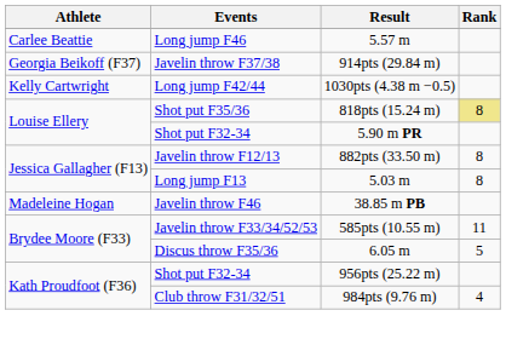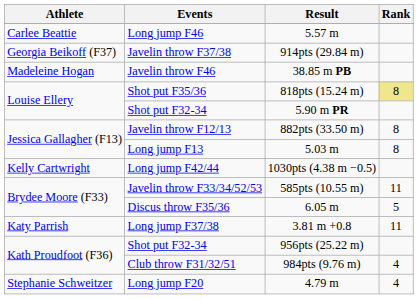 <table class=wikitable>
 <tr>
 <th>Athlete</th>
 <th>Events</th>
 <th>Result</th>
 <th>Rank</th>
 </tr>
 <tr>
 </tr>
 <tr>
 <td><a href='#'>Carlee Beattie</a></td>
 <td><a href='#'>Long jump F46</a></td>
 <td align="center">5.57 m</td>
 <td align="center"></td>
 </tr>
 <tr>
 <td><a href='#'>Georgia Beikoff</a> (F37)</td>
 <td><a href='#'>Javelin throw F37/38</a></td>
 <td align="center">914pts (29.84 m)</td>
 <td align="center"></td>
 </tr>
 <tr>
-<td><a href='#'>Kelly Cartwright</a></td>
-<td><a href='#'>Long jump F42/44</a></td>
-<td align="center">1030pts (4.38 m −0.5)</td>
+<td><a href='#'>Madeleine Hogan</a></td>
+<td><a href='#'>Javelin throw F46</a></td>
+<td align="center">38.85 m <strong>PB</strong></td>
 <td align="center"></td>
 </tr>
 <tr>
 <td rowspan=2><a href='#'>Louise Ellery</a></td>
 <td><a href='#'>Shot put F35/36</a></td>
 <td align="center">818pts (15.24 m)</td>
 <td align="center" style="background: khaki;">8</td>
 </tr>
 <tr>
 <td><a href='#'>Shot put F32-34</a></td>
 <td align="center">5.90 m <strong>PR</strong></td>
 <td align="center"></td>
 </tr>
 <tr>
 <td rowspan=2><a href='#'>Jessica Gallagher</a> (F13)</td>
 <td><a href='#'>Javelin throw F12/13</a></td>
 <td align="center">882pts (33.50 m)</td>
 <td align="center">8</td>
 </tr>
 <tr>
 <td><a href='#'>Long jump F13</a></td>
 <td align="center">5.03 m</td>
 <td align="center">8</td>
 </tr>
 <tr>
-<td><a href='#'>Madeleine Hogan</a></td>
-<td><a href='#'>Javelin throw F46</a></td>
-<td align="center">38.85 m <strong>PB</strong></td>
+<td><a href='#'>Kelly Cartwright</a></td>
+<td><a href='#'>Long jump F42/44</a></td>
+<td align="center">1030pts (4.38 m −0.5)</td>
 <td align="center"></td>
 </tr>
 <tr>
 <td rowspan=2><a href='#'>Brydee Moore</a> (F33)</td>
 <td><a href='#'>Javelin throw F33/34/52/53</a></td>
 <td align="center">585pts (10.55 m)</td>
 <td align="center">11</td>
 </tr>
 <tr>
 <td><a href='#'>Discus throw F35/36</a></td>
 <td align="center">6.05 m</td>
 <td align="center">5</td>
 </tr>
 <tr>
+<td><a href='#'>Katy Parrish</a></td>
+<td><a href='#'>Long jump F37/38</a></td>
+<td align="center">3.81 m +0.8</td>
+<td align="center">11</td>
+</tr>
+<tr>
 <td rowspan=2><a href='#'>Kath Proudfoot</a> (F36)</td>
 <td><a href='#'>Shot put F32-34</a></td>
 <td align="center">956pts (25.22 m)</td>
 <td align="center"></td>
 </tr>
 <tr>
 <td><a href='#'>Club throw F31/32/51</a></td>
 <td align="center">984pts (9.76 m)</td>
 <td align="center">4</td>
 </tr>
+<tr>
+<td><a href='#'>Stephanie Schweitzer</a></td>
+<td><a href='#'>Long jump F20</a></td>
+<td align="center">4.79 m</td>
+<td align="center">4</td>
+</tr>
 </table>
